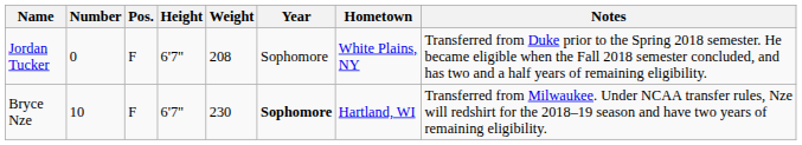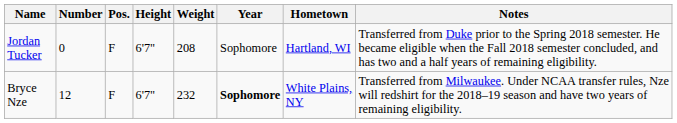 <table class="wikitable sortable" border="1">
 <tr>
 <th>Name</th>
 <th>Number</th>
 <th>Pos.</th>
 <th>Height</th>
 <th>Weight</th>
 <th>Year</th>
 <th>Hometown</th>
 <th class="unsortable">Notes</th>
 </tr>
 <tr>
 <td sortname><a href='#'>Jordan Tucker</a></td>
 <td>0</td>
 <td>F</td>
 <td>6'7"</td>
 <td>208</td>
 <td>Sophomore</td>
-<td><a href='#'>White Plains, NY</a></td>
+<td><a href='#'>Hartland, WI</a></td>
 <td>Transferred from <a href='#'>Duke</a> prior to the Spring 2018 semester. He became eligible when the Fall 2018 semester concluded, and has two and a half years of remaining eligibility.</td>
 </tr>
 <tr>
 <td sortname>Bryce Nze</td>
-<td>10</td>
+<td>12</td>
 <td>F</td>
 <td>6'7"</td>
-<td>230</td>
+<td>232</td>
 <td><strong>Sophomore</strong></td>
-<td><a href='#'>Hartland, WI</a></td>
+<td><a href='#'>White Plains, NY</a></td>
 <td>Transferred from <a href='#'>Milwaukee</a>.  Under NCAA transfer rules, Nze will redshirt for the 2018–19 season and have two years of remaining eligibility.</td>
 </tr>
 </table>
